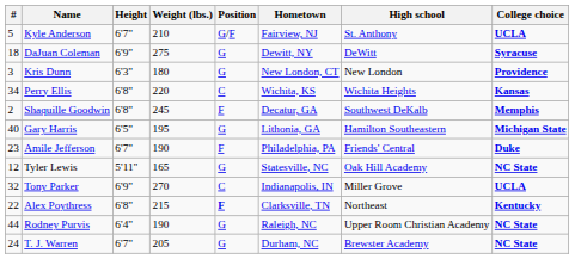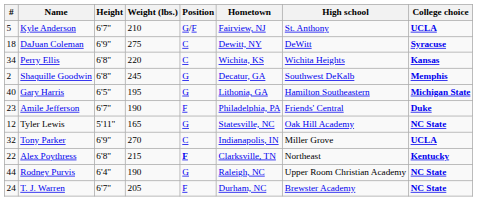 <table class="wikitable sortable" style="font-size: 75%" style="width: 75%">
 <tr>
 <th>#</th>
 <th>Name</th>
 <th>Height</th>
 <th>Weight (lbs.)</th>
 <th>Position</th>
 <th>Hometown</th>
 <th>High school</th>
 <th>College choice</th>
 </tr>
 <tr>
 <td>5</td>
 <td><a href='#'>Kyle Anderson</a></td>
 <td>6'7"</td>
 <td>210</td>
 <td><a href='#'>G</a>/<a href='#'>F</a></td>
 <td><a href='#'>Fairview, NJ</a></td>
 <td><a href='#'>St. Anthony</a></td>
 <td><strong><a href='#'>UCLA</a></strong></td>
 </tr>
 <tr>
 <td>18</td>
 <td><a href='#'>DaJuan Coleman</a></td>
 <td>6'9"</td>
 <td>275</td>
-<td><a href='#'>G</a></td>
+<td><a href='#'>C</a></td>
 <td><a href='#'>Dewitt, NY</a></td>
 <td><a href='#'>DeWitt</a></td>
 <td><strong><a href='#'>Syracuse</a></strong></td>
-</tr>
-<tr>
-<td>3</td>
-<td><a href='#'>Kris Dunn</a></td>
-<td>6'3"</td>
-<td>180</td>
-<td><a href='#'>G</a></td>
-<td><a href='#'>New London, CT</a></td>
-<td>New London</td>
-<td><strong><a href='#'>Providence</a></strong></td>
 </tr>
 <tr>
 <td>34</td>
 <td><a href='#'>Perry Ellis</a></td>
 <td>6'8"</td>
 <td>220</td>
 <td><a href='#'>C</a></td>
 <td><a href='#'>Wichita, KS</a></td>
 <td><a href='#'>Wichita Heights</a></td>
 <td><strong><a href='#'>Kansas</a></strong></td>
 </tr>
 <tr>
 <td>2</td>
 <td><a href='#'>Shaquille Goodwin</a></td>
 <td>6'8"</td>
 <td>245</td>
-<td><a href='#'>F</a></td>
+<td><a href='#'>G</a></td>
 <td><a href='#'>Decatur, GA</a></td>
 <td><a href='#'>Southwest DeKalb</a></td>
 <td><strong><a href='#'>Memphis</a></strong></td>
 </tr>
 <tr>
 <td>40</td>
 <td><a href='#'>Gary Harris</a></td>
 <td>6'5"</td>
 <td>195</td>
 <td><a href='#'>G</a></td>
 <td><a href='#'>Lithonia, GA</a></td>
 <td><a href='#'>Hamilton Southeastern</a></td>
 <td><strong><a href='#'>Michigan State</a></strong></td>
 </tr>
 <tr>
 <td>23</td>
 <td><a href='#'>Amile Jefferson</a></td>
 <td>6'7"</td>
 <td>190</td>
 <td><a href='#'>F</a></td>
 <td><a href='#'>Philadelphia, PA</a></td>
 <td><a href='#'>Friends' Central</a></td>
 <td><strong><a href='#'>Duke</a></strong></td>
 </tr>
 <tr>
 <td>12</td>
 <td>Tyler Lewis</td>
 <td>5'11"</td>
 <td>165</td>
 <td><a href='#'>G</a></td>
 <td><a href='#'>Statesville, NC</a></td>
 <td><a href='#'>Oak Hill Academy</a></td>
 <td><strong><a href='#'>NC State</a></strong></td>
 </tr>
 <tr>
 <td>32</td>
 <td><a href='#'>Tony Parker</a></td>
 <td>6'9"</td>
 <td>270</td>
 <td><a href='#'>C</a></td>
 <td><a href='#'>Indianapolis, IN</a></td>
 <td>Miller Grove</td>
 <td><strong><a href='#'>UCLA</a></strong></td>
 </tr>
 <tr>
 <td>22</td>
 <td><a href='#'>Alex Poythress</a></td>
 <td>6'8"</td>
 <td>215</td>
 <td><strong><a href='#'>F</a></strong></td>
 <td><a href='#'>Clarksville, TN</a></td>
 <td>Northeast</td>
 <td><strong><a href='#'>Kentucky</a></strong></td>
 </tr>
 <tr>
 <td>44</td>
 <td><a href='#'>Rodney Purvis</a></td>
 <td>6'4"</td>
 <td>190</td>
 <td><a href='#'>G</a></td>
 <td><a href='#'>Raleigh, NC</a></td>
 <td>Upper Room Christian Academy</td>
 <td><strong><a href='#'>NC State</a></strong></td>
 </tr>
 <tr>
 <td>24</td>
 <td><a href='#'>T. J. Warren</a></td>
 <td>6'7"</td>
 <td>205</td>
-<td><a href='#'>G</a></td>
+<td><a href='#'>F</a></td>
 <td><a href='#'>Durham, NC</a></td>
 <td><a href='#'>Brewster Academy</a></td>
 <td><strong><a href='#'>NC State</a></strong></td>
 </tr>
 </table>
